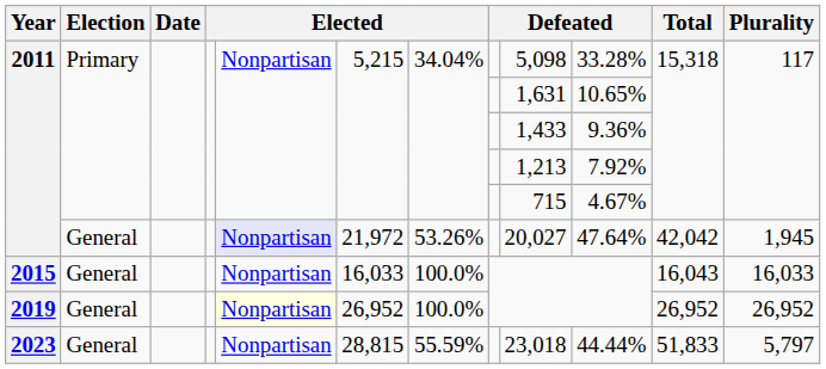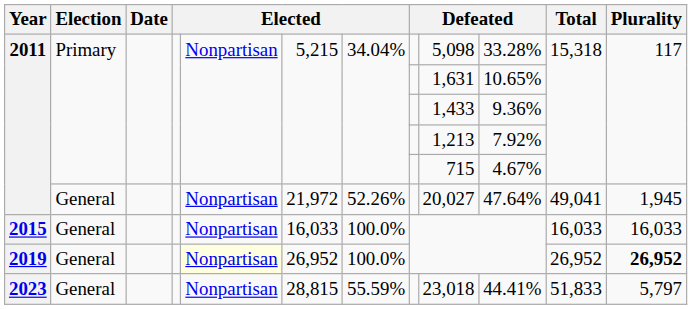 <table class=wikitable>
 <tr>
 <th>Year</th>
 <th>Election</th>
 <th>Date</th>
 <th ! colspan="4">Elected</th>
 <th ! colspan="3">Defeated</th>
 <th>Total</th>
 <th>Plurality</th>
 </tr>
 <tr>
 <th rowspan="6" valign="top">2011</th>
 <td rowspan="5" valign="top">Primary</td>
 <td rowspan="5" valign="top"></td>
 <td rowspan="5" valign="top"></td>
 <td rowspan="5" valign="top" ><a href='#'>Nonpartisan</a></td>
 <td rowspan="5" valign="top" align="right">5,215</td>
 <td rowspan="5" valign="top" align="right">34.04%</td>
 <td valign="top"></td>
 <td valign="top" align="right">5,098</td>
 <td valign="top" align="right">33.28%</td>
 <td rowspan="5" valign="top" align="right">15,318</td>
 <td rowspan="5" valign="top" align="right">117</td>
 </tr>
 <tr>
 <td valign="top"></td>
 <td valign="top" align="right">1,631</td>
 <td valign="top" align="right">10.65%</td>
 </tr>
 <tr>
 <td valign="top"></td>
 <td valign="top" align="right">1,433</td>
 <td valign="top" align="right">9.36%</td>
 </tr>
 <tr>
 <td valign="top"></td>
 <td valign="top" align="right">1,213</td>
 <td valign="top" align="right">7.92%</td>
 </tr>
 <tr>
 <td valign="top"></td>
 <td valign="top" align="right">715</td>
 <td valign="top" align="right">4.67%</td>
 </tr>
 <tr>
 <td valign="top">General</td>
 <td valign="top"></td>
 <td valign="top"></td>
-<td valign="top"  style="background: lavender;"><a href='#'>Nonpartisan</a></td>
+<td valign="top" ><a href='#'>Nonpartisan</a></td>
 <td valign="top" align="right">21,972</td>
-<td valign="top" align="right">53.26%</td>
+<td valign="top" align="right">52.26%</td>
 <td valign="top"></td>
 <td valign="top" align="right">20,027</td>
 <td valign="top" align="right">47.64%</td>
-<td valign="top" align="right">42,042</td>
+<td valign="top" align="right">49,041</td>
 <td valign="top" align="right">1,945</td>
 </tr>
 <tr>
 <th valign="top"><a href='#'>2015</a></th>
 <td valign="top">General</td>
 <td valign="top"></td>
 <td valign="top"></td>
 <td valign="top" ><a href='#'>Nonpartisan</a></td>
 <td valign="top" align="right">16,033</td>
 <td valign="top" align="right">100.0%</td>
 <td valign="top" colspan="3" rowspan="2"></td>
-<td valign="top" align="right">16,043</td>
+<td valign="top" align="right">16,033</td>
 <td valign="top" align="right">16,033</td>
 </tr>
 <tr>
 <th valign="top"><a href='#'>2019</a></th>
 <td valign="top">General</td>
 <td valign="top"></td>
 <td valign="top"></td>
 <td valign="top"  style="background: lightyellow;"><a href='#'>Nonpartisan</a></td>
 <td valign="top" align="right">26,952</td>
 <td valign="top" align="right">100.0%</td>
 <td valign="top" align="right">26,952</td>
-<td valign="top" align="right">26,952</td>
+<td valign="top" align="right"><strong>26,952</strong></td>
 </tr>
 <tr>
 <th valign="top"><a href='#'>2023</a></th>
 <td valign="top">General</td>
 <td valign="top"></td>
 <td valign="top"></td>
 <td valign="top" ><a href='#'>Nonpartisan</a></td>
 <td valign="top" align="right">28,815</td>
 <td valign="top" align="right">55.59%</td>
 <td valign="top"></td>
 <td valign="top" align="right">23,018</td>
-<td valign="top" align="right">44.44%</td>
+<td valign="top" align="right">44.41%</td>
 <td valign="top" align="right">51,833</td>
 <td valign="top" align="right">5,797</td>
 </tr>
 </table>
